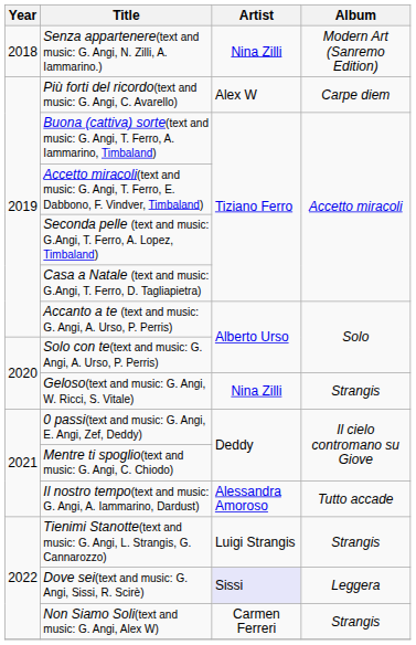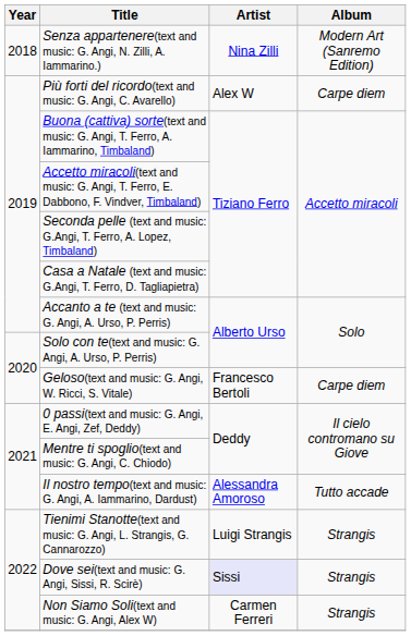 <table class="wikitable">
 <tr>
 <th width="25">Year</th>
 <th style="width:200px;">Title</th>
 <th style="width:100px;">Artist</th>
 <th style="width:125px;">Album</th>
 </tr>
 <tr>
 <td>2018</td>
 <td><em>Senza appartenere</em><small>(text and music: G. Angi, N. Zilli, A. Iammarino.)</small></td>
 <td style="text-align:center;"><a href='#'>Nina Zilli</a></td>
 <td style="text-align:center;"><em>Modern Art (Sanremo Edition)</em></td>
 </tr>
 <tr>
 <td rowspan="6">2019</td>
 <td><em>Più forti del ricordo</em><small>(text and music: G. Angi, C. Avarello)</small></td>
 <td rowspan="1">Alex W</td>
 <td rowspan="1" style="text-align:center;"><em>Carpe diem</em></td>
 </tr>
 <tr>
 <td><em><a href='#'>Buona (cattiva) sorte</a></em><small>(text and music: G. Angi, T. Ferro, A. Iammarino, <a href='#'>Timbaland</a>)</small></td>
 <td rowspan="4"><a href='#'>Tiziano Ferro</a></td>
 <td rowspan="4" style="text-align:center;"><em><a href='#'>Accetto miracoli</a></em></td>
 </tr>
 <tr>
 <td><em><a href='#'>Accetto miracoli</a></em><small>(text and music: G. Angi, T. Ferro, E. Dabbono, F. Vindver, <a href='#'>Timbaland</a>)</small></td>
 </tr>
 <tr>
 <td><em>Seconda pelle</em> <small>(text and music: G.Angi, T. Ferro, A. Lopez, <a href='#'>Timbaland</a>)</small></td>
 </tr>
 <tr>
 <td><em>Casa a Natale</em> <small>(text and music: G.Angi, T. Ferro, D. Tagliapietra)</small></td>
 </tr>
 <tr>
 <td><em>Accanto a te</em>  <small>(text and music: G. Angi, A. Urso, P. Perris)</small></td>
 <td rowspan="2"><a href='#'>Alberto Urso</a></td>
 <td rowspan="2" style="text-align:center;"><em>Solo</em></td>
 </tr>
 <tr>
 <td rowspan="2">2020</td>
 <td><em>Solo con te</em><small>(text and music: G. Angi, A. Urso, P. Perris)</small></td>
 </tr>
 <tr>
 <td><em>Geloso</em><small>(text and music: G. Angi, W. Ricci, S. Vitale)</small></td>
-<td style="text-align:center;"><a href='#'>Nina Zilli</a></td>
-<td rowspan="1" style="text-align:center;"><em>Strangis</em></td>
+<td rowspan="1">Francesco Bertoli</td>
+<td rowspan="1" style="text-align:center;"><em>Carpe diem</em></td>
 </tr>
 <tr>
 <td rowspan="3">2021</td>
 <td><em>0 passi</em><small>(text and music: G. Angi, E. Angi, Zef, Deddy)</small></td>
 <td rowspan="2">Deddy</td>
 <td rowspan="2" style="text-align:center;"><em>Il cielo contromano su Giove</em></td>
 </tr>
 <tr>
 <td><em>Mentre ti spoglio</em><small>(text and music: G. Angi, C. Chiodo)</small></td>
 </tr>
 <tr>
 <td><em>Il nostro tempo</em><small>(text and music: G. Angi, A. Iammarino, Dardust)</small></td>
 <td rowspan="1"><a href='#'>Alessandra Amoroso</a></td>
 <td rowspan="1" style="text-align:center;"><em>Tutto accade</em></td>
 </tr>
 <tr>
 <td rowspan="3">2022</td>
 <td><em>Tienimi Stanotte</em><small>(text and music: G. Angi, L. Strangis, G. Cannarozzo)</small></td>
 <td rowspan="1">Luigi Strangis</td>
 <td rowspan="1" style="text-align:center;"><em>Strangis</em></td>
 </tr>
 <tr>
 <td><em>Dove sei</em><small>(text and music: G. Angi, Sissi, R. Scirè)</small></td>
 <td rowspan="1" style="background: lavender;">Sissi</td>
-<td rowspan="1" style="text-align:center;"><em>Leggera</em></td>
+<td rowspan="1" style="text-align:center;"><em>Strangis</em></td>
 </tr>
 <tr>
 <td><em>Non Siamo Soli</em><small>(text and music: G. Angi, Alex W)</small></td>
 <td style="text-align:center;">Carmen Ferreri</td>
 <td rowspan="1" style="text-align:center;"><em>Strangis</em></td>
 </tr>
 <tr>
 </tr>
 </table>
